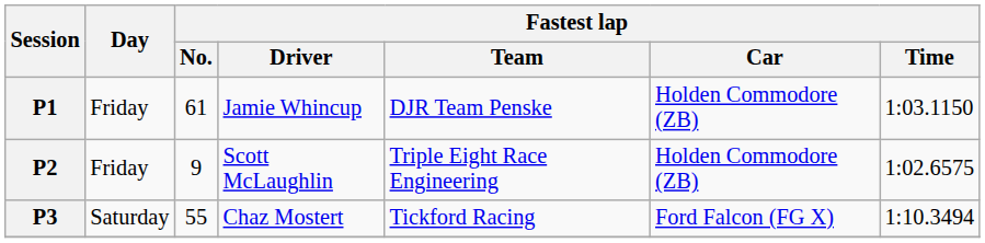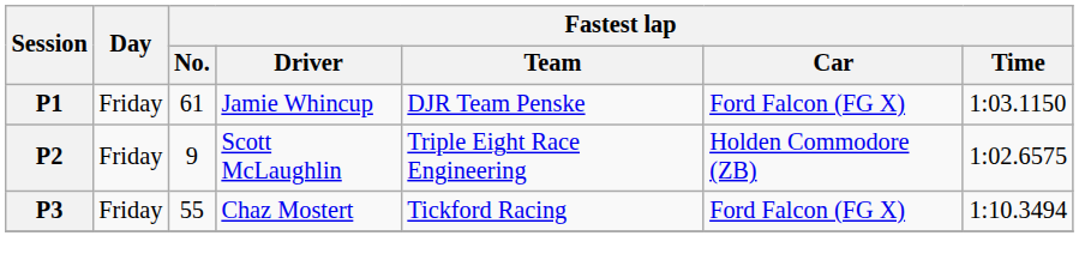 <table class="wikitable" style="font-size: 87%">
 <tr>
 <th rowspan="2">Session</th>
 <th rowspan="2">Day</th>
 <th colspan="5">Fastest lap</th>
 </tr>
 <tr>
 <th>No.</th>
 <th>Driver</th>
 <th>Team</th>
 <th>Car</th>
 <th>Time</th>
 </tr>
 <tr>
 <th>P1</th>
 <td>Friday</td>
 <td align="center">61</td>
 <td> <a href='#'>Jamie Whincup</a></td>
 <td><a href='#'>DJR Team Penske</a></td>
-<td><a href='#'>Holden Commodore (ZB)</a></td>
+<td><a href='#'>Ford Falcon (FG X)</a></td>
 <td>1:03.1150</td>
 </tr>
 <tr>
 <th>P2</th>
 <td>Friday</td>
 <td align="center">9</td>
 <td> <a href='#'>Scott McLaughlin</a></td>
 <td><a href='#'>Triple Eight Race Engineering</a></td>
 <td><a href='#'>Holden Commodore (ZB)</a></td>
 <td>1:02.6575</td>
 </tr>
 <tr>
 <th>P3</th>
-<td>Saturday</td>
+<td>Friday</td>
 <td align="center">55</td>
 <td> <a href='#'>Chaz Mostert</a></td>
 <td><a href='#'>Tickford Racing</a></td>
 <td><a href='#'>Ford Falcon (FG X)</a></td>
 <td>1:10.3494</td>
 </tr>
 <tr>
 </tr>
 </table>
